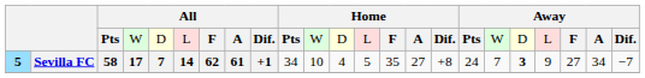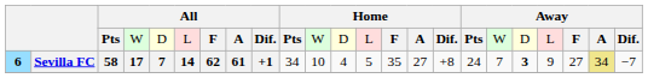 <table class="wikitable" style="font-size: 90%">
 <tr>
 <th rowspan="2" colspan="2"></th>
 <th colspan="7">All</th>
 <th colspan="7">Home</th>
 <th colspan="7">Away</th>
 </tr>
 <tr>
 <th width="20">Pts</th>
 <td bgcolor="#ddffdd" align="center" width="20">W</td>
 <td bgcolor="#ffffdd" align="center" width="20">D</td>
 <td bgcolor="#ffdddd" align="center" width="20">L</td>
 <th width="20">F</th>
 <th width="20">A</th>
 <th width="20">Dif.</th>
 <th width="20">Pts</th>
 <td bgcolor="#ddffdd" align="center" width="20">W</td>
 <td bgcolor="#ffffdd" align="center" width="20">D</td>
 <td bgcolor="#ffdddd" align="center" width="20">L</td>
 <th width="20">F</th>
 <th width="20">A</th>
 <th width="20">Dif.</th>
 <th width="20">Pts</th>
 <td bgcolor="#ddffdd" align="center" width="20">W</td>
 <td bgcolor="#ffffdd" align="center" width="20">D</td>
 <td bgcolor="#ffdddd" align="center" width="20">L</td>
 <th width="20">F</th>
 <th width="20">A</th>
 <th width="20">Dif.</th>
 </tr>
 <tr>
-<td width="20" align="center" bgcolor="#97DEFF"><strong>5</strong></td>
+<td width="20" align="center" bgcolor="#97DEFF"><strong>6</strong></td>
 <th><a href='#'>Sevilla FC</a></th>
 <th>58</th>
 <th>17</th>
 <th>7</th>
 <th>14</th>
 <th>62</th>
 <th>61</th>
 <th>+1</th>
 <td align="center">34</td>
 <td align="center">10</td>
 <td align="center">4</td>
 <td align="center">5</td>
 <td align="center">35</td>
 <td align="center">27</td>
 <td align="center">+8</td>
 <td align="center">24</td>
 <td align="center">7</td>
 <td align="center"><strong>3</strong></td>
 <td align="center">9</td>
 <td align="center">27</td>
-<td align="center">34</td>
+<td align="center" style="background: khaki;">34</td>
 <td align="center">−7</td>
 </tr>
 <tr>
 </tr>
 </table>
